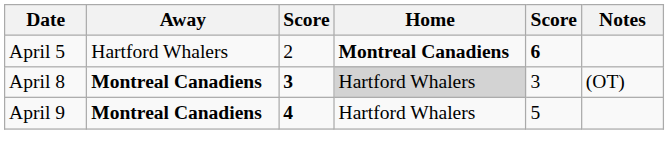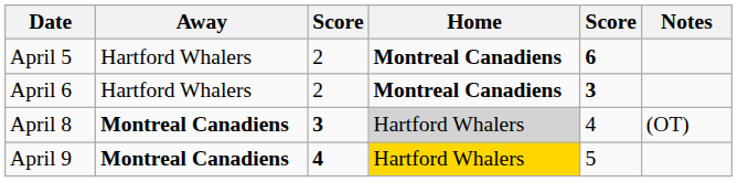 <table class="wikitable">
 <tr>
 <th bgcolor="#DDDDFF" width="60">Date</th>
 <th bgcolor="#DDDDFF" width="150">Away</th>
 <th bgcolor="#DDDDFF" width="5">Score</th>
 <th bgcolor="#DDDDFF" width="150">Home</th>
 <th bgcolor="#DDDDFF" width="5">Score</th>
 <th bgcolor="#DDDDFF" width="60">Notes</th>
 </tr>
 <tr>
 <td>April 5</td>
 <td>Hartford Whalers</td>
 <td>2</td>
 <td><strong>Montreal Canadiens</strong></td>
 <td><strong>6</strong></td>
 <td></td>
 </tr>
 <tr>
+<td>April 6</td>
+<td>Hartford Whalers</td>
+<td>2</td>
+<td><strong>Montreal Canadiens</strong></td>
+<td><strong>3</strong></td>
+<td></td>
+</tr>
+<tr>
 <td>April 8</td>
 <td><strong>Montreal Canadiens</strong></td>
 <td><strong>3</strong></td>
 <td style="background: lightgrey;">Hartford Whalers</td>
-<td>3</td>
+<td>4</td>
 <td>(OT)</td>
 </tr>
 <tr>
 <td>April 9</td>
 <td><strong>Montreal Canadiens</strong></td>
 <td><strong>4</strong></td>
-<td>Hartford Whalers</td>
+<td style="background: gold;">Hartford Whalers</td>
 <td>5</td>
 <td></td>
 </tr>
 </table>
